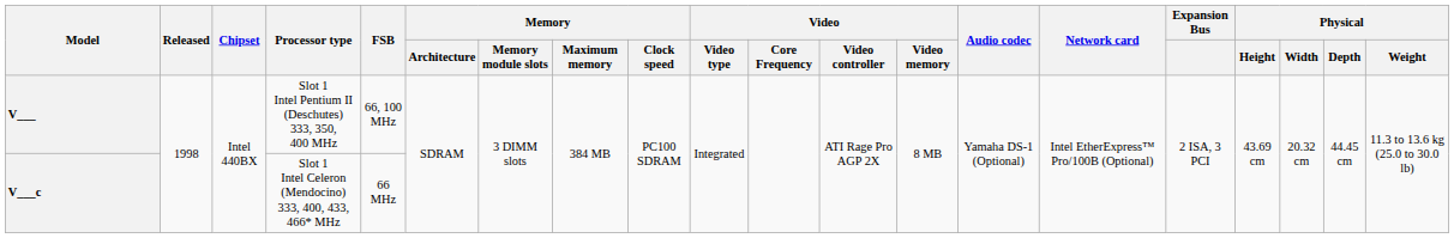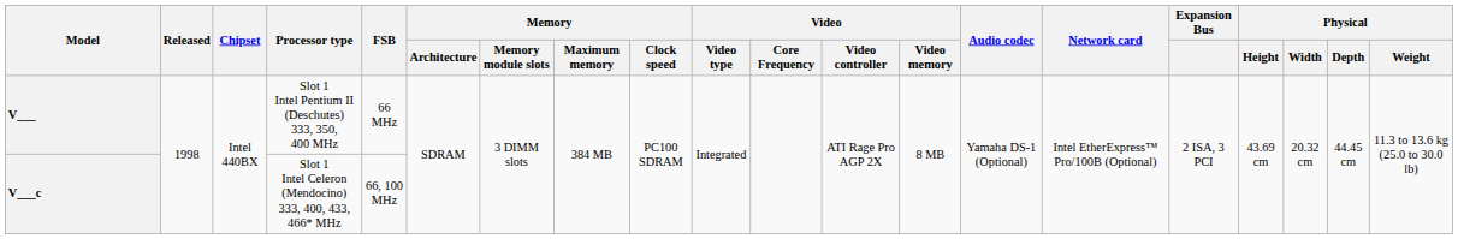 <table class="wikitable" style="font-size: 85%; text-align: center; width: 100%;">
 <tr>
 <th rowspan="2" style="width:12em">Model</th>
 <th rowspan="2">Released</th>
 <th rowspan="2"><a href='#'>Chipset</a></th>
 <th rowspan="2" style="text-align:center;">Processor type</th>
 <th rowspan="2">FSB</th>
 <th colspan="4" style="text-align:center;">Memory</th>
 <th colspan="4" style="text-align:center;">Video</th>
 <th rowspan="2"><a href='#'>Audio codec</a></th>
 <th rowspan="2"><a href='#'>Network card</a></th>
 <th>Expansion Bus</th>
 <th colspan="4" style="text-align:center;">Physical</th>
 </tr>
 <tr>
 <th>Architecture</th>
 <th>Memory module slots</th>
 <th>Maximum memory</th>
 <th>Clock speed</th>
 <th>Video type</th>
 <th>Core Frequency</th>
 <th>Video controller</th>
 <th>Video memory</th>
 <th></th>
 <th>Height</th>
 <th>Width</th>
 <th>Depth</th>
 <th>Weight</th>
 </tr>
 <tr>
 <th style="text-align:left;">V___</th>
 <td rowspan="2">1998</td>
 <td rowspan="2">Intel 440BX</td>
 <td>Slot 1<br>Intel Pentium II (Deschutes)<br>333, 350, 400 MHz</td>
-<td>66, 100 MHz</td>
+<td>66 MHz</td>
 <td rowspan="2">SDRAM</td>
 <td rowspan="2">3 DIMM slots</td>
 <td rowspan="2">384 MB</td>
 <td rowspan="2">PC100 SDRAM</td>
 <td rowspan="2">Integrated</td>
 <td rowspan="2"></td>
 <td rowspan="2">ATI Rage Pro AGP 2X</td>
 <td rowspan="2">8 MB</td>
 <td rowspan="2">Yamaha DS-1 (Optional)</td>
 <td rowspan="2">Intel EtherExpress™ Pro/100B (Optional)</td>
 <td rowspan="2">2 ISA, 3 PCI</td>
 <td rowspan="2">43.69 cm</td>
 <td rowspan="2">20.32 cm</td>
 <td rowspan="2">44.45 cm</td>
 <td rowspan="2">11.3 to 13.6 kg (25.0 to 30.0 lb)</td>
 </tr>
 <tr>
 <th style="text-align:left;">V___c</th>
 <td>Slot 1<br>Intel Celeron (Mendocino)<br>333, 400, 433, 466* MHz</td>
-<td>66 MHz</td>
+<td>66, 100 MHz</td>
 </tr>
 </table>
